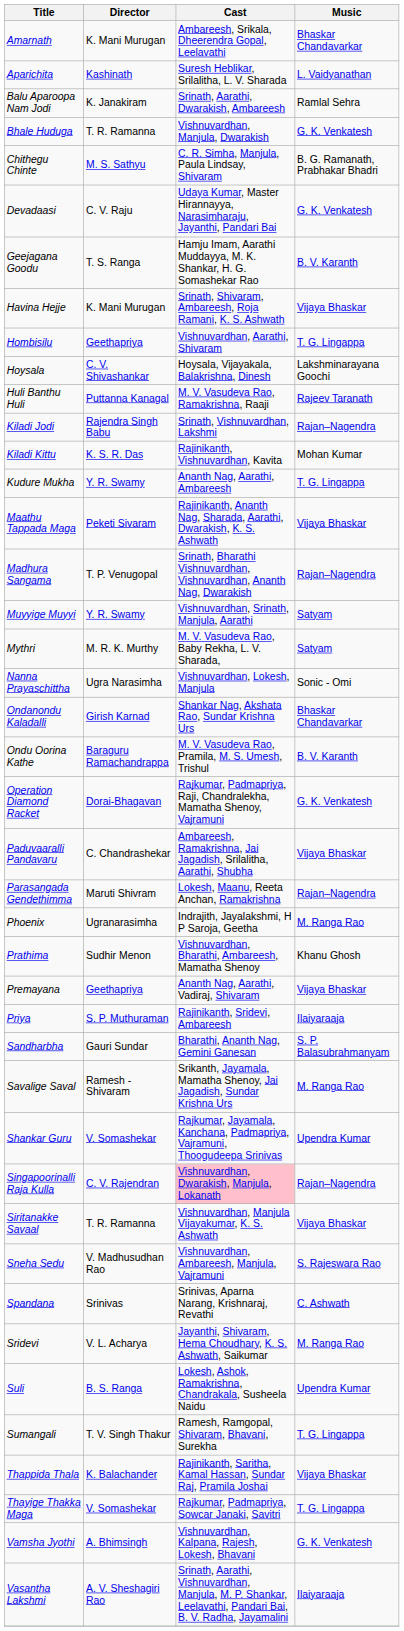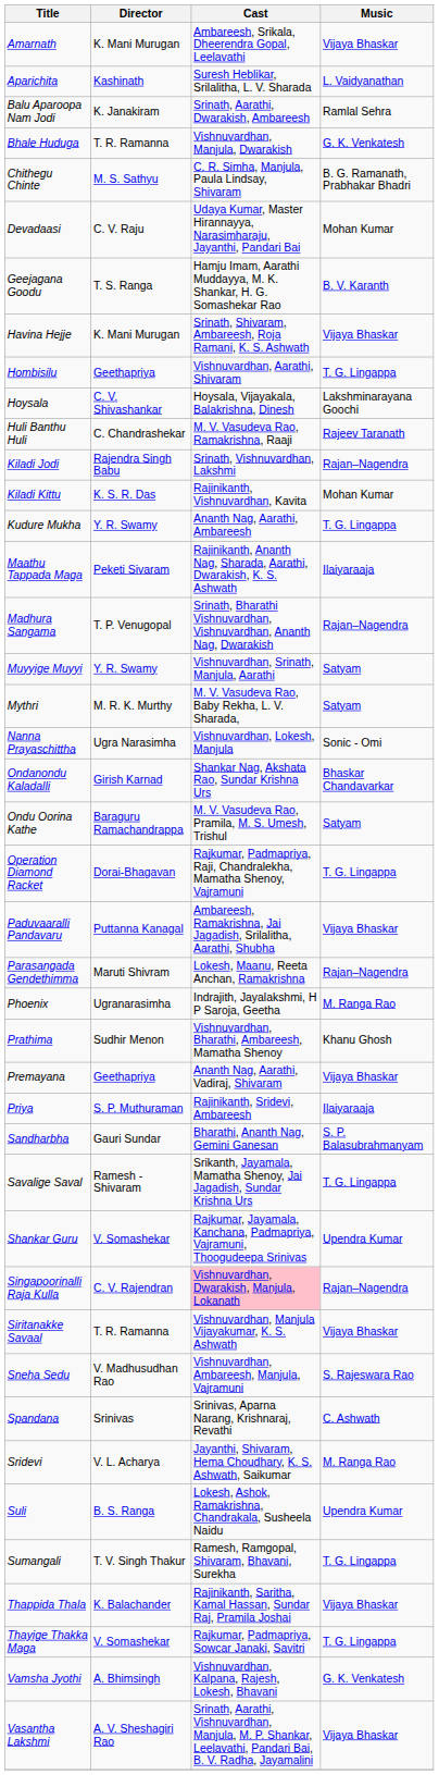 <table class="wikitable">
 <tr>
 <th>Title</th>
 <th>Director</th>
 <th>Cast</th>
 <th>Music</th>
 </tr>
 <tr>
 <td><em><a href='#'>Amarnath</a></em></td>
 <td>K. Mani Murugan</td>
 <td><a href='#'>Ambareesh</a>, Srikala, <a href='#'>Dheerendra Gopal</a>, <a href='#'>Leelavathi</a></td>
-<td><a href='#'>Bhaskar Chandavarkar</a></td>
+<td><a href='#'>Vijaya Bhaskar</a></td>
 </tr>
 <tr>
 <td><em><a href='#'>Aparichita</a></em></td>
 <td><a href='#'>Kashinath</a></td>
 <td><a href='#'>Suresh Heblikar</a>, Srilalitha, L. V. Sharada</td>
 <td><a href='#'>L. Vaidyanathan</a></td>
 </tr>
 <tr>
 <td><em>Balu Aparoopa Nam Jodi</em></td>
 <td>K. Janakiram</td>
 <td><a href='#'>Srinath</a>, <a href='#'>Aarathi</a>, <a href='#'>Dwarakish</a>, <a href='#'>Ambareesh</a></td>
 <td>Ramlal Sehra</td>
 </tr>
 <tr>
 <td><em><a href='#'>Bhale Huduga</a></em></td>
 <td>T. R. Ramanna</td>
 <td><a href='#'>Vishnuvardhan</a>, <a href='#'>Manjula</a>, <a href='#'>Dwarakish</a></td>
 <td><a href='#'>G. K. Venkatesh</a></td>
 </tr>
 <tr>
 <td><em>Chithegu Chinte</em></td>
 <td><a href='#'>M. S. Sathyu</a></td>
 <td><a href='#'>C. R. Simha</a>, <a href='#'>Manjula</a>, Paula Lindsay, <a href='#'>Shivaram</a></td>
 <td>B. G. Ramanath, Prabhakar Bhadri</td>
 </tr>
 <tr>
 <td><em>Devadaasi</em></td>
 <td>C. V. Raju</td>
 <td><a href='#'>Udaya Kumar</a>, Master Hirannayya, <a href='#'>Narasimharaju</a>, <a href='#'>Jayanthi</a>, <a href='#'>Pandari Bai</a></td>
-<td><a href='#'>G. K. Venkatesh</a></td>
+<td>Mohan Kumar</td>
 </tr>
 <tr>
 <td><em>Geejagana Goodu</em></td>
 <td>T. S. Ranga</td>
 <td>Hamju Imam, Aarathi Muddayya, M. K. Shankar, H. G. Somashekar Rao</td>
 <td><a href='#'>B. V. Karanth</a></td>
 </tr>
 <tr>
 <td><em>Havina Hejje</em></td>
 <td>K. Mani Murugan</td>
 <td><a href='#'>Srinath</a>, <a href='#'>Shivaram</a>, <a href='#'>Ambareesh</a>, <a href='#'>Roja Ramani</a>, <a href='#'>K. S. Ashwath</a></td>
 <td><a href='#'>Vijaya Bhaskar</a></td>
 </tr>
 <tr>
 <td><em><a href='#'>Hombisilu</a></em></td>
 <td><a href='#'>Geethapriya</a></td>
 <td><a href='#'>Vishnuvardhan</a>, <a href='#'>Aarathi</a>, <a href='#'>Shivaram</a></td>
 <td><a href='#'>T. G. Lingappa</a></td>
 </tr>
 <tr>
 <td><em>Hoysala</em></td>
 <td><a href='#'>C. V. Shivashankar</a></td>
 <td>Hoysala, Vijayakala, <a href='#'>Balakrishna</a>, <a href='#'>Dinesh</a></td>
 <td>Lakshminarayana Goochi</td>
 </tr>
 <tr>
 <td><em>Huli Banthu Huli</em></td>
-<td><a href='#'>Puttanna Kanagal</a></td>
+<td>C. Chandrashekar</td>
 <td><a href='#'>M. V. Vasudeva Rao</a>, <a href='#'>Ramakrishna</a>, Raaji</td>
 <td><a href='#'>Rajeev Taranath</a></td>
 </tr>
 <tr>
 <td><em><a href='#'>Kiladi Jodi</a></em></td>
 <td><a href='#'>Rajendra Singh Babu</a></td>
 <td><a href='#'>Srinath</a>, <a href='#'>Vishnuvardhan</a>, <a href='#'>Lakshmi</a></td>
 <td><a href='#'>Rajan–Nagendra</a></td>
 </tr>
 <tr>
 <td><em><a href='#'>Kiladi Kittu</a></em></td>
 <td><a href='#'>K. S. R. Das</a></td>
 <td><a href='#'>Rajinikanth</a>, <a href='#'>Vishnuvardhan</a>, Kavita</td>
 <td>Mohan Kumar</td>
 </tr>
 <tr>
 <td><em>Kudure Mukha</em></td>
 <td><a href='#'>Y. R. Swamy</a></td>
 <td><a href='#'>Ananth Nag</a>, <a href='#'>Aarathi</a>, <a href='#'>Ambareesh</a></td>
 <td><a href='#'>T. G. Lingappa</a></td>
 </tr>
 <tr>
 <td><em><a href='#'>Maathu Tappada Maga</a></em></td>
 <td><a href='#'>Peketi Sivaram</a></td>
 <td><a href='#'>Rajinikanth</a>, <a href='#'>Ananth Nag</a>, <a href='#'>Sharada</a>, <a href='#'>Aarathi</a>, <a href='#'>Dwarakish</a>, <a href='#'>K. S. Ashwath</a></td>
-<td><a href='#'>Vijaya Bhaskar</a></td>
+<td><a href='#'>Ilaiyaraaja</a></td>
 </tr>
 <tr>
 <td><em><a href='#'>Madhura Sangama</a></em></td>
 <td>T. P. Venugopal</td>
 <td><a href='#'>Srinath</a>, <a href='#'>Bharathi Vishnuvardhan</a>, <a href='#'>Vishnuvardhan</a>, <a href='#'>Ananth Nag</a>, <a href='#'>Dwarakish</a></td>
 <td><a href='#'>Rajan–Nagendra</a></td>
 </tr>
 <tr>
 <td><em><a href='#'>Muyyige Muyyi</a></em></td>
 <td><a href='#'>Y. R. Swamy</a></td>
 <td><a href='#'>Vishnuvardhan</a>, <a href='#'>Srinath</a>, <a href='#'>Manjula</a>, <a href='#'>Aarathi</a></td>
 <td><a href='#'>Satyam</a></td>
 </tr>
 <tr>
 <td><em>Mythri</em></td>
 <td>M. R. K. Murthy</td>
 <td><a href='#'>M. V. Vasudeva Rao</a>,  Baby Rekha, L. V. Sharada,</td>
 <td><a href='#'>Satyam</a></td>
 </tr>
 <tr>
 <td><em><a href='#'>Nanna Prayaschittha</a></em></td>
 <td>Ugra Narasimha</td>
 <td><a href='#'>Vishnuvardhan</a>, <a href='#'>Lokesh</a>, <a href='#'>Manjula</a></td>
 <td>Sonic - Omi</td>
 </tr>
 <tr>
 <td><em><a href='#'>Ondanondu Kaladalli</a></em></td>
 <td><a href='#'>Girish Karnad</a></td>
 <td><a href='#'>Shankar Nag</a>, <a href='#'>Akshata Rao</a>, <a href='#'>Sundar Krishna Urs</a></td>
 <td><a href='#'>Bhaskar Chandavarkar</a></td>
 </tr>
 <tr>
 <td><em>Ondu Oorina Kathe</em></td>
 <td><a href='#'>Baraguru Ramachandrappa</a></td>
 <td><a href='#'>M. V. Vasudeva Rao</a>, Pramila, <a href='#'>M. S. Umesh</a>, Trishul</td>
-<td><a href='#'>B. V. Karanth</a></td>
+<td><a href='#'>Satyam</a></td>
 </tr>
 <tr>
 <td><em><a href='#'>Operation Diamond Racket</a></em></td>
 <td><a href='#'>Dorai-Bhagavan</a></td>
 <td><a href='#'>Rajkumar</a>, <a href='#'>Padmapriya</a>, Raji, Chandralekha, Mamatha Shenoy, <a href='#'>Vajramuni</a></td>
-<td><a href='#'>G. K. Venkatesh</a></td>
+<td><a href='#'>T. G. Lingappa</a></td>
 </tr>
 <tr>
 <td><em><a href='#'>Paduvaaralli Pandavaru</a></em></td>
-<td>C. Chandrashekar</td>
+<td><a href='#'>Puttanna Kanagal</a></td>
 <td><a href='#'>Ambareesh</a>, <a href='#'>Ramakrishna</a>, <a href='#'>Jai Jagadish</a>, Srilalitha, <a href='#'>Aarathi</a>, <a href='#'>Shubha</a></td>
 <td><a href='#'>Vijaya Bhaskar</a></td>
 </tr>
 <tr>
 <td><em><a href='#'>Parasangada Gendethimma</a></em></td>
 <td>Maruti Shivram</td>
 <td><a href='#'>Lokesh</a>, <a href='#'>Maanu</a>, Reeta Anchan, <a href='#'>Ramakrishna</a></td>
 <td><a href='#'>Rajan–Nagendra</a></td>
 </tr>
 <tr>
 <td><em>Phoenix</em></td>
 <td>Ugranarasimha</td>
 <td>Indrajith, Jayalakshmi, H P Saroja, Geetha</td>
 <td><a href='#'>M. Ranga Rao</a></td>
 </tr>
 <tr>
 <td><em><a href='#'>Prathima</a></em></td>
 <td>Sudhir Menon</td>
 <td><a href='#'>Vishnuvardhan</a>, <a href='#'>Bharathi</a>, <a href='#'>Ambareesh</a>, Mamatha Shenoy</td>
 <td>Khanu Ghosh</td>
 </tr>
 <tr>
 <td><em>Premayana</em></td>
 <td><a href='#'>Geethapriya</a></td>
 <td><a href='#'>Ananth Nag</a>, <a href='#'>Aarathi</a>, Vadiraj, <a href='#'>Shivaram</a></td>
 <td><a href='#'>Vijaya Bhaskar</a></td>
 </tr>
 <tr>
 <td><em><a href='#'>Priya</a></em></td>
 <td><a href='#'>S. P. Muthuraman</a></td>
 <td><a href='#'>Rajinikanth</a>, <a href='#'>Sridevi</a>, <a href='#'>Ambareesh</a></td>
 <td><a href='#'>Ilaiyaraaja</a></td>
 </tr>
 <tr>
 <td><em><a href='#'>Sandharbha</a></em></td>
 <td>Gauri Sundar</td>
 <td><a href='#'>Bharathi</a>, <a href='#'>Ananth Nag</a>, <a href='#'>Gemini Ganesan</a></td>
 <td><a href='#'>S. P. Balasubrahmanyam</a></td>
 </tr>
 <tr>
 <td><em>Savalige Saval</em></td>
 <td>Ramesh - Shivaram</td>
 <td>Srikanth, <a href='#'>Jayamala</a>, Mamatha Shenoy, <a href='#'>Jai Jagadish</a>, <a href='#'>Sundar Krishna Urs</a></td>
-<td><a href='#'>M. Ranga Rao</a></td>
+<td><a href='#'>T. G. Lingappa</a></td>
 </tr>
 <tr>
 <td><em><a href='#'>Shankar Guru</a></em></td>
 <td><a href='#'>V. Somashekar</a></td>
 <td><a href='#'>Rajkumar</a>, <a href='#'>Jayamala</a>, <a href='#'>Kanchana</a>, <a href='#'>Padmapriya</a>, <a href='#'>Vajramuni</a>, <a href='#'>Thoogudeepa Srinivas</a></td>
 <td><a href='#'>Upendra Kumar</a></td>
 </tr>
 <tr>
 <td><em><a href='#'>Singapoorinalli Raja Kulla</a></em></td>
 <td><a href='#'>C. V. Rajendran</a></td>
 <td style="background: pink;"><a href='#'>Vishnuvardhan</a>, <a href='#'>Dwarakish</a>, <a href='#'>Manjula</a>, <a href='#'>Lokanath</a></td>
 <td><a href='#'>Rajan–Nagendra</a></td>
 </tr>
 <tr>
 <td><em><a href='#'>Siritanakke Savaal</a></em></td>
 <td>T. R. Ramanna</td>
 <td><a href='#'>Vishnuvardhan</a>, <a href='#'>Manjula Vijayakumar</a>, <a href='#'>K. S. Ashwath</a></td>
 <td><a href='#'>Vijaya Bhaskar</a></td>
 </tr>
 <tr>
 <td><em><a href='#'>Sneha Sedu</a></em></td>
 <td>V. Madhusudhan Rao</td>
 <td><a href='#'>Vishnuvardhan</a>, <a href='#'>Ambareesh</a>, <a href='#'>Manjula</a>, <a href='#'>Vajramuni</a></td>
 <td><a href='#'>S. Rajeswara Rao</a></td>
 </tr>
 <tr>
 <td><em><a href='#'>Spandana</a></em></td>
 <td>Srinivas</td>
 <td>Srinivas, Aparna Narang, Krishnaraj, Revathi</td>
 <td><a href='#'>C. Ashwath</a></td>
 </tr>
 <tr>
 <td><em>Sridevi</em></td>
 <td>V. L. Acharya</td>
 <td><a href='#'>Jayanthi</a>, <a href='#'>Shivaram</a>, <a href='#'>Hema Choudhary</a>, <a href='#'>K. S. Ashwath</a>, Saikumar</td>
 <td><a href='#'>M. Ranga Rao</a></td>
 </tr>
 <tr>
 <td><em><a href='#'>Suli</a></em></td>
 <td><a href='#'>B. S. Ranga</a></td>
 <td><a href='#'>Lokesh</a>, <a href='#'>Ashok</a>, <a href='#'>Ramakrishna</a>, <a href='#'>Chandrakala</a>, Susheela Naidu</td>
 <td><a href='#'>Upendra Kumar</a></td>
 </tr>
 <tr>
 <td><em>Sumangali</em></td>
 <td>T. V. Singh Thakur</td>
 <td>Ramesh, Ramgopal, <a href='#'>Shivaram</a>, <a href='#'>Bhavani</a>, Surekha</td>
 <td><a href='#'>T. G. Lingappa</a></td>
 </tr>
 <tr>
 <td><em><a href='#'>Thappida Thala</a></em></td>
 <td><a href='#'>K. Balachander</a></td>
 <td><a href='#'>Rajinikanth</a>, <a href='#'>Saritha</a>, <a href='#'>Kamal Hassan</a>, <a href='#'>Sundar Raj</a>, <a href='#'>Pramila Joshai</a></td>
 <td><a href='#'>Vijaya Bhaskar</a></td>
 </tr>
 <tr>
 <td><em><a href='#'>Thayige Thakka Maga</a></em></td>
 <td><a href='#'>V. Somashekar</a></td>
 <td><a href='#'>Rajkumar</a>, <a href='#'>Padmapriya</a>, <a href='#'>Sowcar Janaki</a>, <a href='#'>Savitri</a></td>
 <td><a href='#'>T. G. Lingappa</a></td>
 </tr>
 <tr>
 <td><em><a href='#'>Vamsha Jyothi</a></em></td>
 <td><a href='#'>A. Bhimsingh</a></td>
 <td><a href='#'>Vishnuvardhan</a>, <a href='#'>Kalpana</a>, <a href='#'>Rajesh</a>, <a href='#'>Lokesh</a>, <a href='#'>Bhavani</a></td>
 <td><a href='#'>G. K. Venkatesh</a></td>
 </tr>
 <tr>
 <td><em><a href='#'>Vasantha Lakshmi</a></em></td>
 <td><a href='#'>A. V. Sheshagiri Rao</a></td>
 <td><a href='#'>Srinath</a>, <a href='#'>Aarathi</a>, <a href='#'>Vishnuvardhan</a>, <a href='#'>Manjula</a>, <a href='#'>M. P. Shankar</a>, <a href='#'>Leelavathi</a>, <a href='#'>Pandari Bai</a>, <a href='#'>B. V. Radha</a>, <a href='#'>Jayamalini</a></td>
-<td><a href='#'>Ilaiyaraaja</a></td>
+<td><a href='#'>Vijaya Bhaskar</a></td>
 </tr>
 <tr>
 </tr>
 </table>
